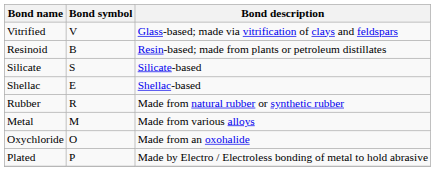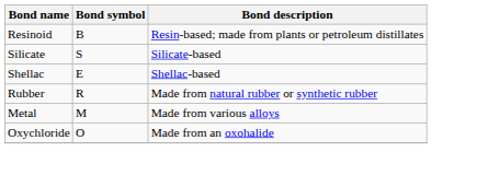 <table class="wikitable sortable" border="1">
 <tr>
 <th>Bond name</th>
 <th>Bond symbol</th>
 <th>Bond description</th>
-</tr>
-<tr>
-<td>Vitrified</td>
-<td>V</td>
-<td><a href='#'>Glass</a>-based; made via <a href='#'>vitrification</a> of <a href='#'>clays</a> and <a href='#'>feldspars</a></td>
 </tr>
 <tr>
 <td>Resinoid</td>
 <td>B</td>
 <td><a href='#'>Resin</a>-based; made from plants or petroleum distillates</td>
 </tr>
 <tr>
 <td>Silicate</td>
 <td>S</td>
 <td><a href='#'>Silicate</a>-based</td>
 </tr>
 <tr>
 <td>Shellac</td>
 <td>E</td>
 <td><a href='#'>Shellac</a>-based</td>
 </tr>
 <tr>
 <td>Rubber</td>
 <td>R</td>
 <td>Made from <a href='#'>natural rubber</a> or <a href='#'>synthetic rubber</a></td>
 </tr>
 <tr>
 <td>Metal</td>
 <td>M</td>
 <td>Made from various <a href='#'>alloys</a></td>
 </tr>
 <tr>
 <td>Oxychloride</td>
 <td>O</td>
 <td>Made from an <a href='#'>oxohalide</a></td>
 </tr>
 <tr>
-<td>Plated</td>
-<td>P</td>
-<td>Made by Electro / Electroless bonding of metal to hold abrasive</td>
-</tr>
-<tr>
 </tr>
 </table>
